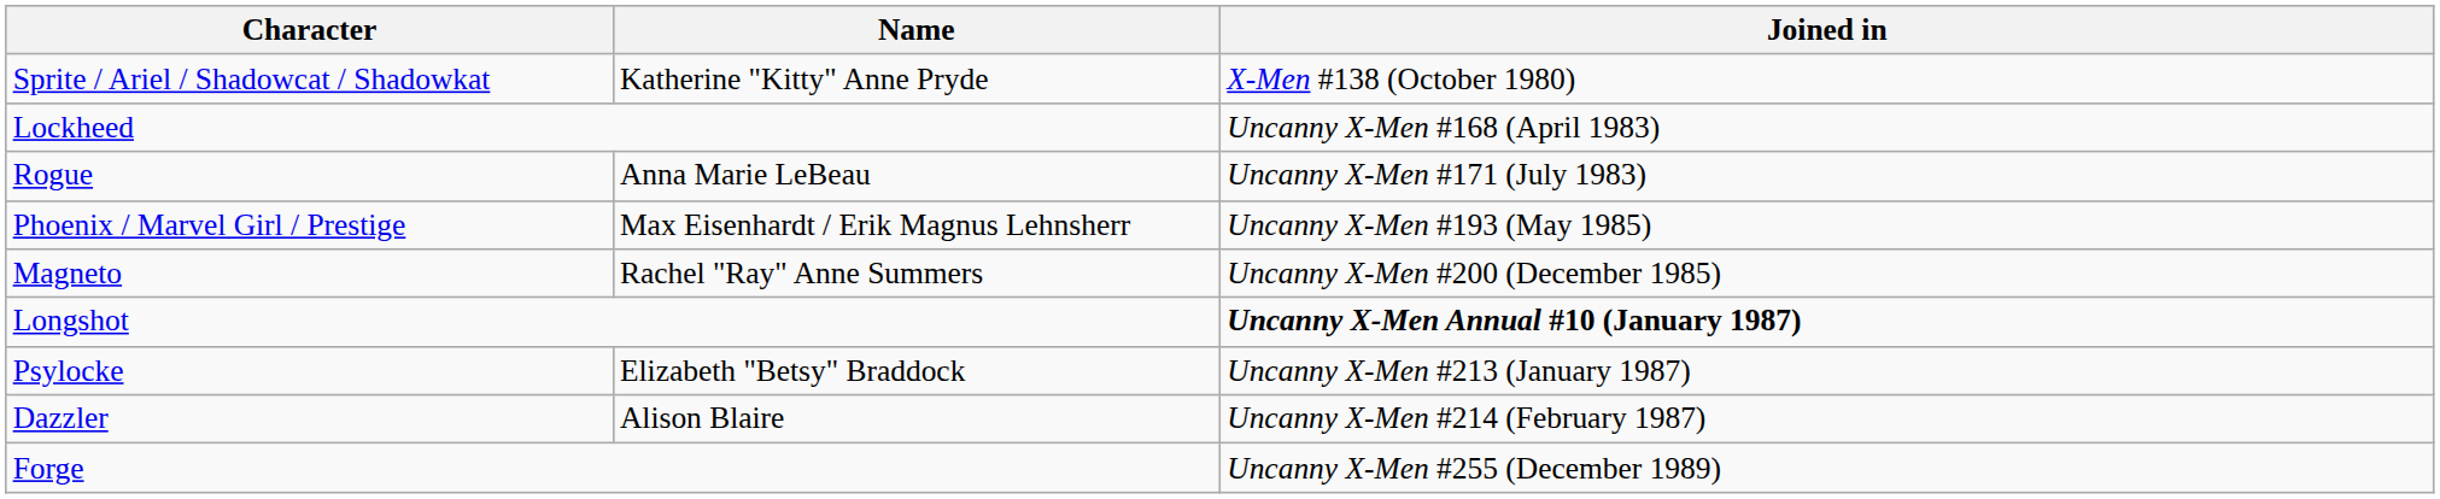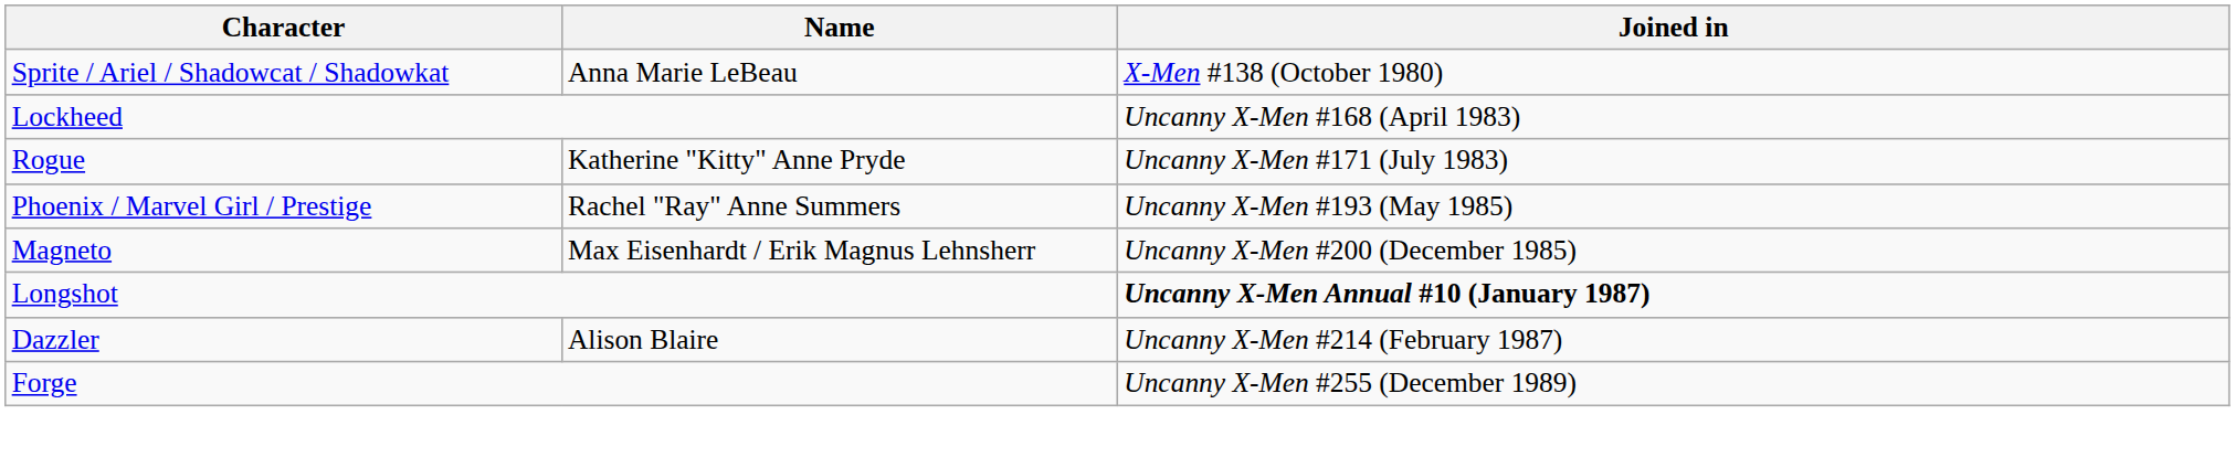 <table class="wikitable sortable" style="width:80%;">
 <tr>
 <th style="width:20%;">Character</th>
 <th style="width:20%;">Name</th>
 <th style="width:40%;">Joined in</th>
 </tr>
 <tr>
 <td><a href='#'>Sprite / Ariel / Shadowcat / Shadowkat</a></td>
-<td>Katherine "Kitty" Anne Pryde</td>
+<td>Anna Marie LeBeau</td>
 <td><em><a href='#'>X-Men</a></em> #138 (October 1980)</td>
 </tr>
 <tr>
 <td colspan=2><a href='#'>Lockheed</a></td>
 <td><em>Uncanny X-Men</em> #168 (April 1983)</td>
 </tr>
 <tr>
 <td><a href='#'>Rogue</a></td>
-<td>Anna Marie LeBeau</td>
+<td>Katherine "Kitty" Anne Pryde</td>
 <td><em>Uncanny X-Men</em> #171 (July 1983)</td>
 </tr>
 <tr>
 <td><a href='#'>Phoenix / Marvel Girl / Prestige</a></td>
-<td>Max Eisenhardt / Erik Magnus Lehnsherr</td>
+<td>Rachel "Ray" Anne Summers</td>
 <td><em>Uncanny X-Men</em> #193 (May 1985)</td>
 </tr>
 <tr>
 <td><a href='#'>Magneto</a></td>
-<td>Rachel "Ray" Anne Summers</td>
+<td>Max Eisenhardt / Erik Magnus Lehnsherr</td>
 <td><em>Uncanny X-Men</em> #200 (December 1985)</td>
 </tr>
 <tr>
 <td colspan=2><a href='#'>Longshot</a></td>
 <td><strong><em>Uncanny X-Men Annual</em> #10 (January 1987)</strong></td>
-</tr>
-<tr>
-<td><a href='#'>Psylocke</a></td>
-<td>Elizabeth "Betsy" Braddock</td>
-<td><em>Uncanny X-Men</em> #213 (January 1987)</td>
 </tr>
 <tr>
 <td><a href='#'>Dazzler</a></td>
 <td>Alison Blaire</td>
 <td><em>Uncanny X-Men</em> #214 (February 1987)</td>
 </tr>
 <tr>
 <td colspan=2><a href='#'>Forge</a></td>
 <td><em>Uncanny X-Men</em> #255 (December 1989)</td>
 </tr>
 </table>
